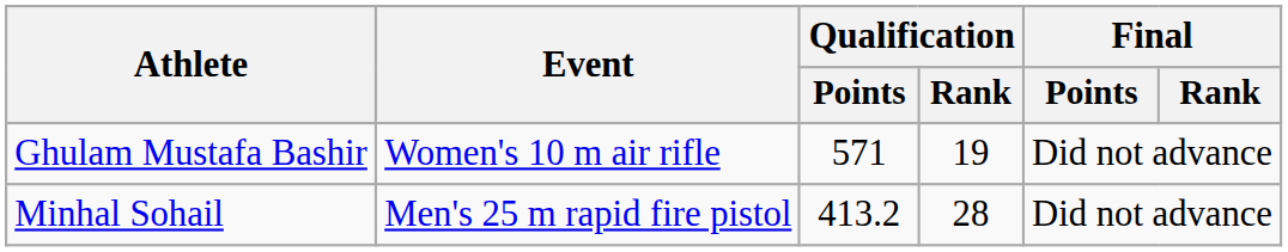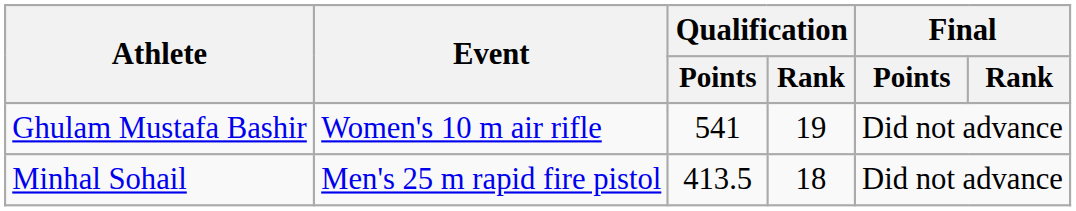 <table class="wikitable" style="font-size:90%">
 <tr>
 <th rowspan="2">Athlete</th>
 <th rowspan="2">Event</th>
 <th colspan=2>Qualification</th>
 <th colspan=2>Final</th>
 </tr>
 <tr style="font-size:95%">
 <th>Points</th>
 <th>Rank</th>
 <th>Points</th>
 <th>Rank</th>
 </tr>
 <tr align=center>
 <td align=left><a href='#'>Ghulam Mustafa Bashir</a></td>
 <td align=left><a href='#'>Women's 10 m air rifle</a></td>
-<td>571</td>
+<td>541</td>
 <td>19</td>
 <td colspan=2>Did not advance</td>
 </tr>
 <tr align=center>
 <td align=left><a href='#'>Minhal Sohail</a></td>
 <td align=left><a href='#'>Men's 25 m rapid fire pistol</a></td>
-<td>413.2</td>
-<td>28</td>
+<td>413.5</td>
+<td>18</td>
 <td colspan=2>Did not advance</td>
 </tr>
 </table>
